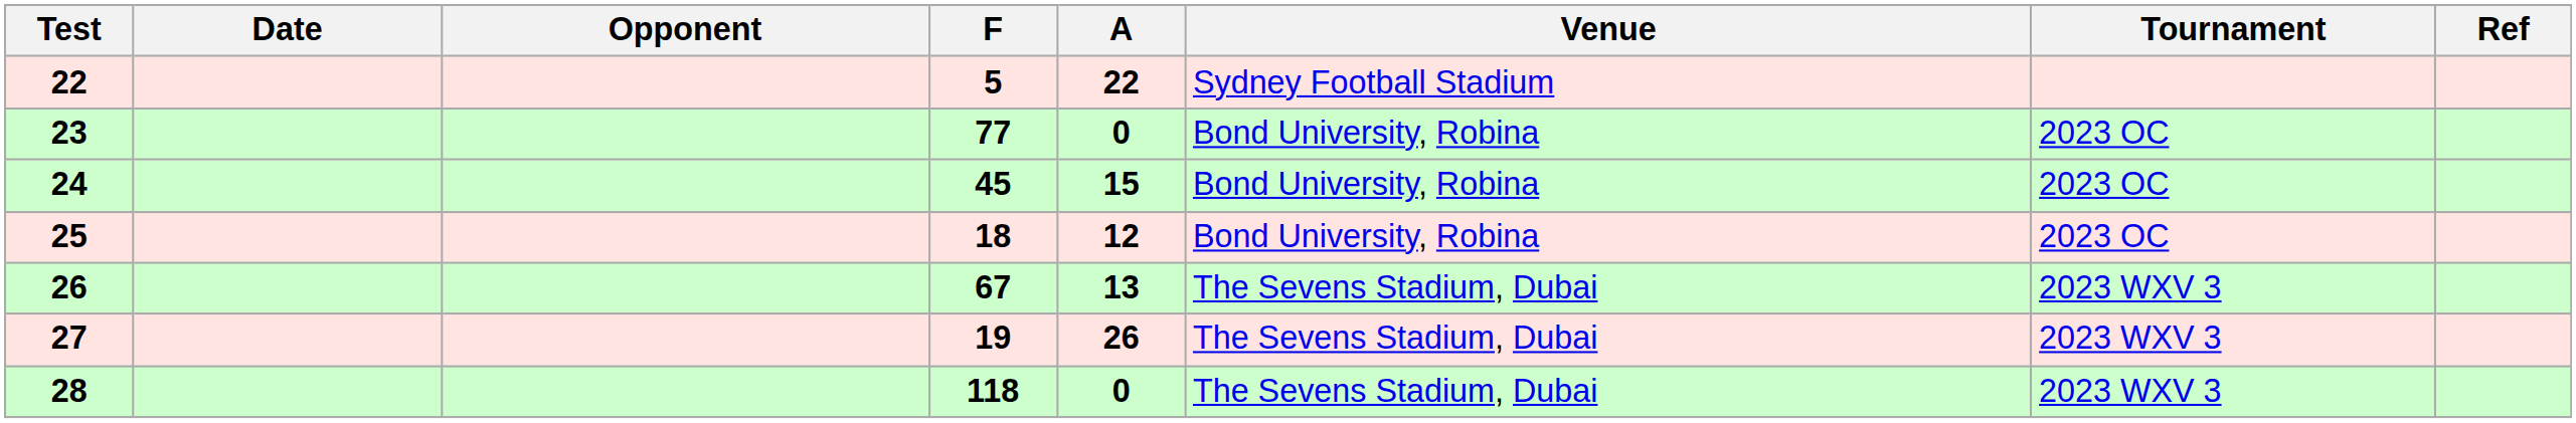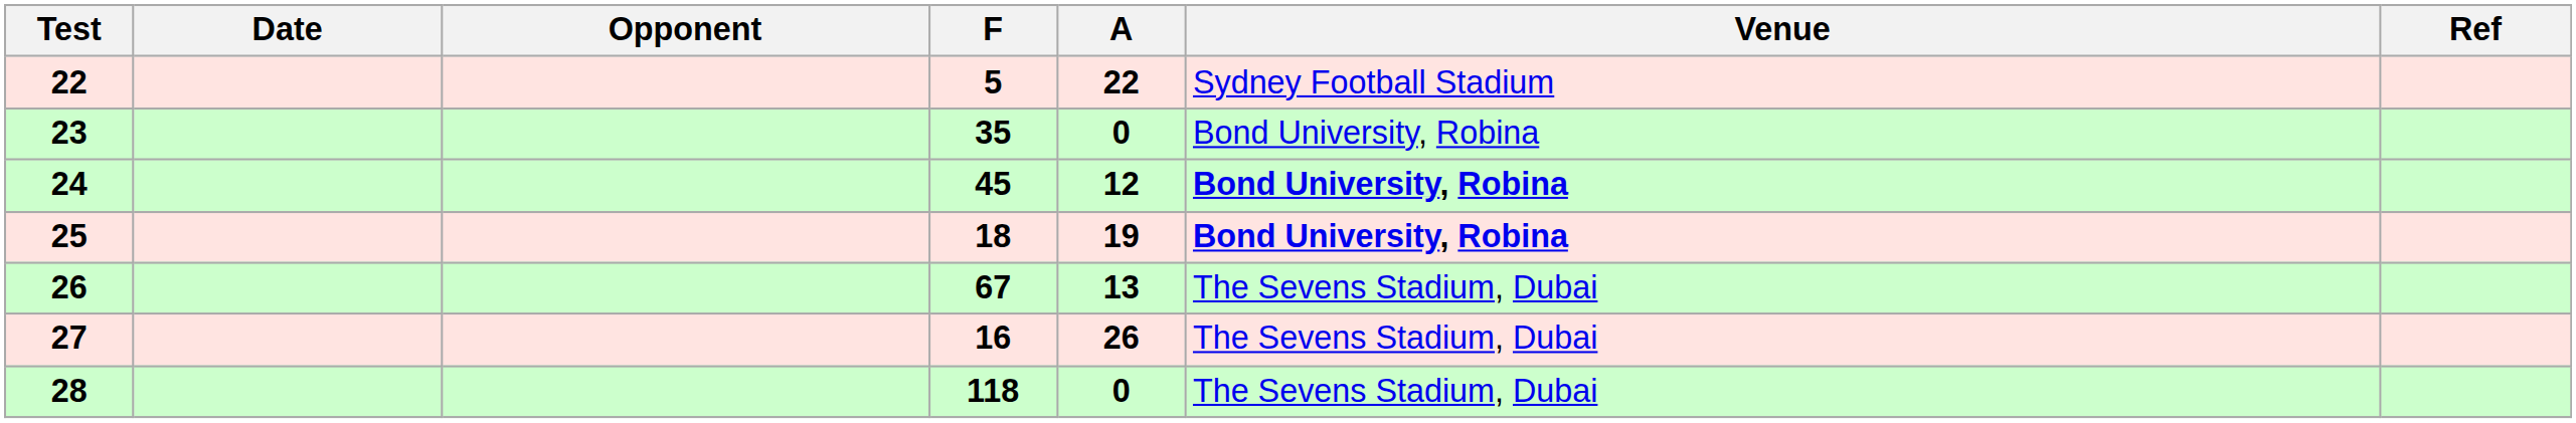 <table class="wikitable sortable" style="width:100%">
 <tr>
 <th style="width:5%">Test</th>
 <th style="width:12%">Date</th>
 <th style="width:19%">Opponent</th>
 <th style="width:5%">F</th>
 <th style="width:5%">A</th>
 <th>Venue</th>
-<th>Tournament</th>
 <th>Ref</th>
 </tr>
 <tr bgcolor=FFE4E1>
 <td align=center><strong>22</strong></td>
 <td></td>
 <td></td>
 <td align="center"><strong>5</strong></td>
 <td align="center"><strong>22</strong></td>
 <td><a href='#'>Sydney Football Stadium</a></td>
 <td></td>
-<td></td>
 </tr>
 <tr bgcolor=#ccffcc>
 <td align=center><strong>23</strong></td>
 <td></td>
 <td></td>
-<td align="center"><strong>77</strong></td>
+<td align="center"><strong>35</strong></td>
 <td align="center"><strong>0</strong></td>
 <td><a href='#'>Bond University</a>, <a href='#'>Robina</a></td>
-<td><a href='#'>2023 OC</a></td>
 <td></td>
 </tr>
 <tr bgcolor=#ccffcc>
 <td align=center><strong>24</strong></td>
 <td></td>
 <td></td>
 <td align="center"><strong>45</strong></td>
-<td align="center"><strong>15</strong></td>
-<td><a href='#'>Bond University</a>, <a href='#'>Robina</a></td>
-<td><a href='#'>2023 OC</a></td>
+<td align="center"><strong>12</strong></td>
+<td><strong><a href='#'>Bond University</a>, <a href='#'>Robina</a></strong></td>
 <td></td>
 </tr>
 <tr bgcolor=FFE4E1>
 <td align=center><strong>25</strong></td>
 <td></td>
 <td></td>
 <td align="center"><strong>18</strong></td>
-<td align="center"><strong>12</strong></td>
-<td><a href='#'>Bond University</a>, <a href='#'>Robina</a></td>
-<td><a href='#'>2023 OC</a></td>
+<td align="center"><strong>19</strong></td>
+<td><strong><a href='#'>Bond University</a>, <a href='#'>Robina</a></strong></td>
 <td></td>
 </tr>
 <tr bgcolor=#ccffcc>
 <td align="center"><strong>26</strong></td>
 <td></td>
 <td></td>
 <td align="center"><strong>67</strong></td>
 <td align="center"><strong>13</strong></td>
 <td><a href='#'>The Sevens Stadium</a>, <a href='#'>Dubai</a></td>
-<td><a href='#'>2023 WXV 3</a></td>
 <td></td>
 </tr>
 <tr bgcolor=FFE4E1>
 <td align="center"><strong>27</strong></td>
 <td></td>
 <td></td>
-<td align="center"><strong>19</strong></td>
+<td align="center"><strong>16</strong></td>
 <td align="center"><strong>26</strong></td>
 <td><a href='#'>The Sevens Stadium</a>, <a href='#'>Dubai</a></td>
-<td><a href='#'>2023 WXV 3</a></td>
 <td></td>
 </tr>
 <tr bgcolor=#ccffcc>
 <td align="center"><strong>28</strong></td>
 <td></td>
 <td></td>
 <td align="center"><strong>118</strong></td>
 <td align="center"><strong>0</strong></td>
 <td><a href='#'>The Sevens Stadium</a>, <a href='#'>Dubai</a></td>
-<td><a href='#'>2023 WXV 3</a></td>
 <td></td>
 </tr>
 </table>
